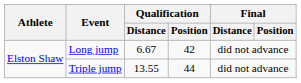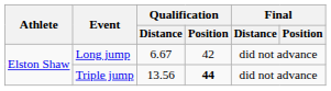 <table class=wikitable style="font-size:90%">
 <tr>
 <th rowspan="2">Athlete</th>
 <th rowspan="2">Event</th>
 <th colspan="2">Qualification</th>
 <th colspan="2">Final</th>
 </tr>
 <tr style="font-size:95%">
 <th>Distance</th>
 <th>Position</th>
 <th>Distance</th>
 <th>Position</th>
 </tr>
 <tr align=center>
 <td align=left rowspan=2><a href='#'>Elston Shaw</a></td>
 <td align=left><a href='#'>Long jump</a></td>
 <td>6.67</td>
 <td>42</td>
 <td colspan=2>did not advance</td>
 </tr>
 <tr align=center>
 <td align=left><a href='#'>Triple jump</a></td>
-<td>13.55</td>
-<td>44</td>
+<td>13.56</td>
+<td><strong>44</strong></td>
 <td colspan=2>did not advance</td>
 </tr>
 </table>
